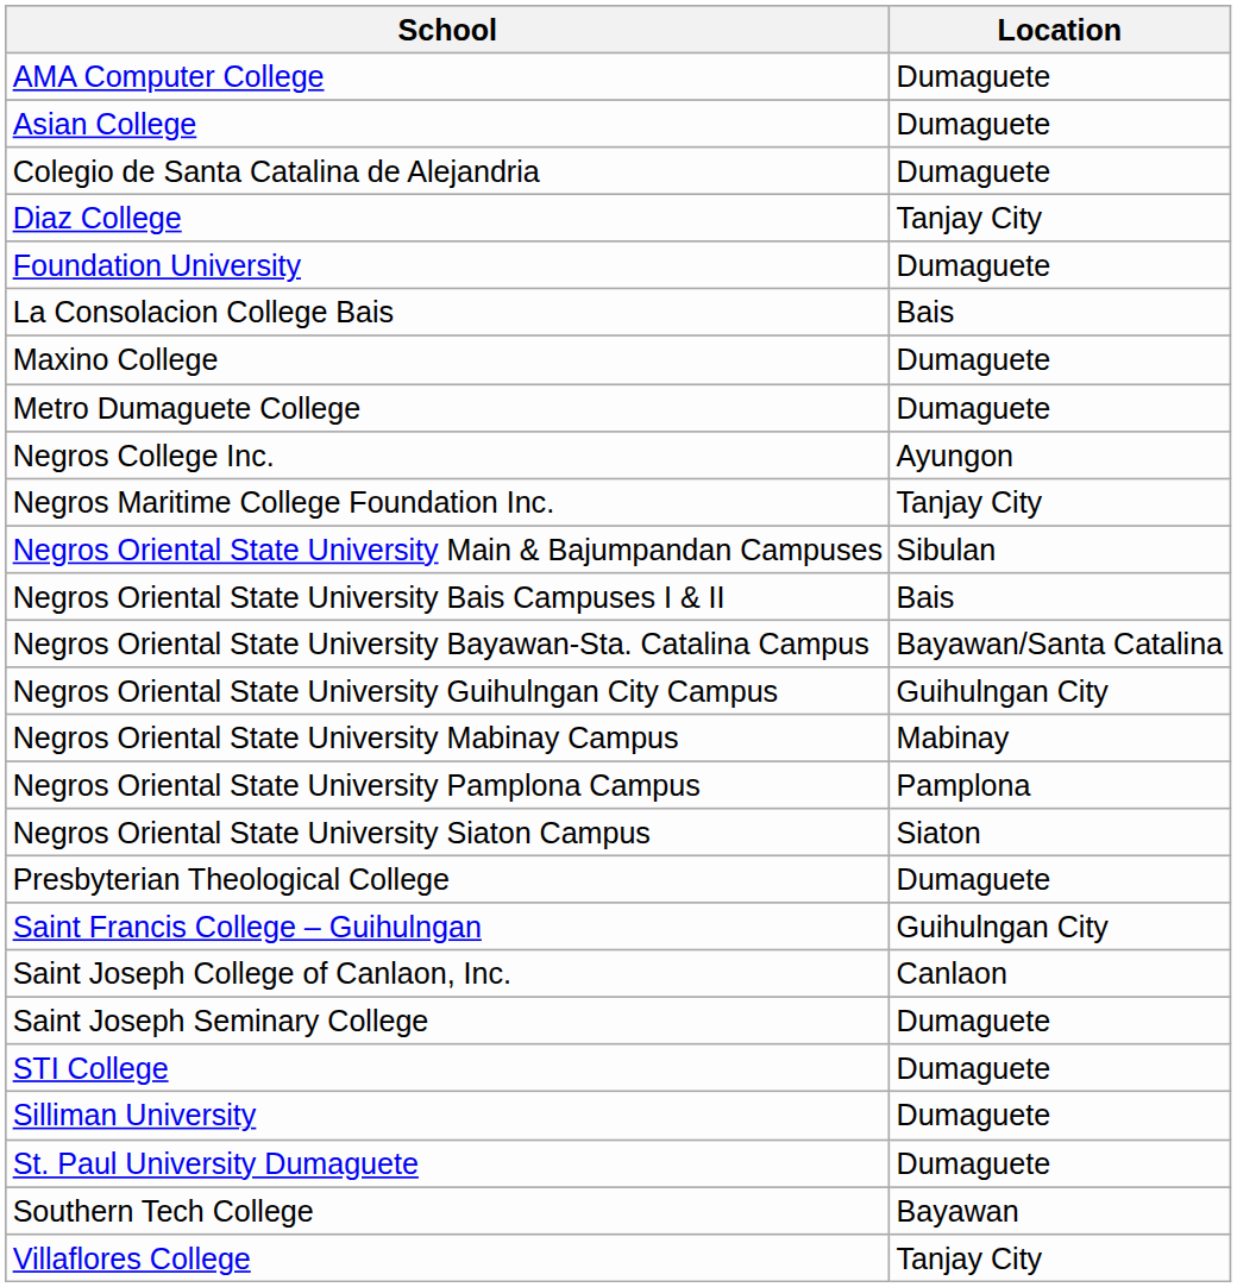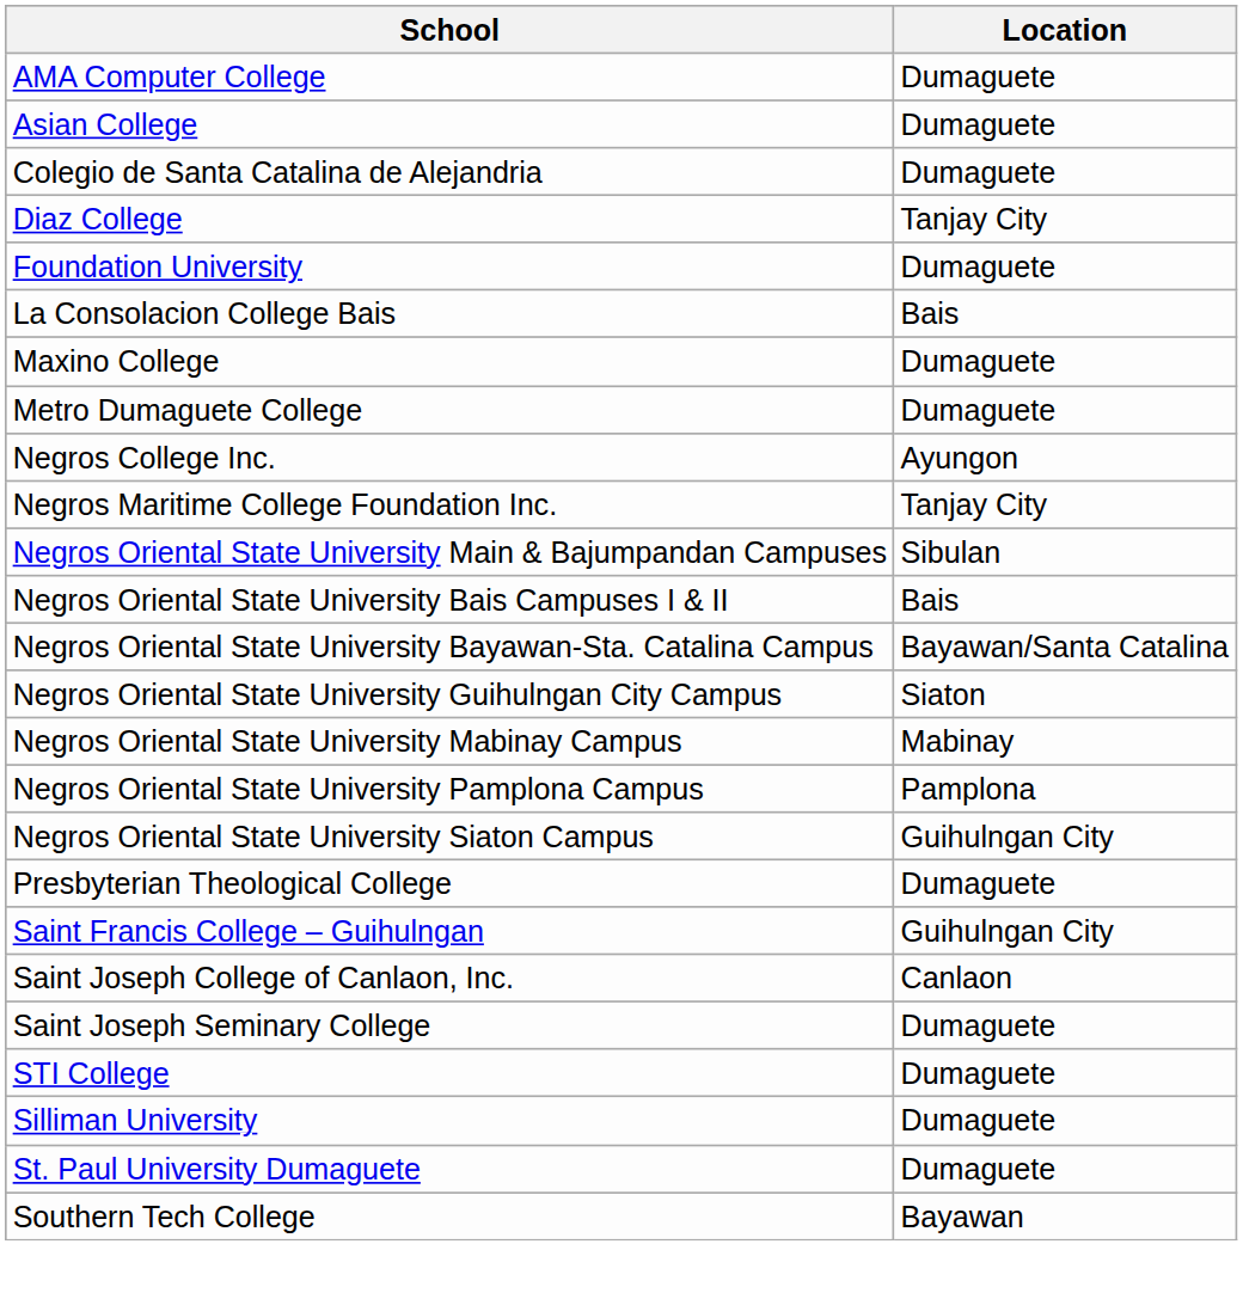 <table class="wikitable sortable" style="background-color:#FDFDFD;font-size:95%;">
 <tr>
 <th scope="col">School</th>
 <th scope="col" class="unsortable">Location</th>
 </tr>
 <tr>
 <td><a href='#'>AMA Computer College</a></td>
 <td>Dumaguete</td>
 </tr>
 <tr>
 <td><a href='#'>Asian College</a></td>
 <td>Dumaguete</td>
 </tr>
 <tr>
 <td>Colegio de Santa Catalina de Alejandria</td>
 <td>Dumaguete</td>
 </tr>
 <tr>
 <td><a href='#'>Diaz College</a></td>
 <td>Tanjay City</td>
 </tr>
 <tr>
 <td><a href='#'>Foundation University</a></td>
 <td>Dumaguete</td>
 </tr>
 <tr>
 <td>La Consolacion College Bais</td>
 <td>Bais</td>
 </tr>
 <tr>
 <td>Maxino College</td>
 <td>Dumaguete</td>
 </tr>
 <tr>
 <td>Metro Dumaguete College</td>
 <td>Dumaguete</td>
 </tr>
 <tr>
 <td>Negros College Inc.</td>
 <td>Ayungon</td>
 </tr>
 <tr>
 <td>Negros Maritime College Foundation Inc.</td>
 <td>Tanjay City</td>
 </tr>
 <tr>
 <td><a href='#'>Negros Oriental State University</a> Main & Bajumpandan Campuses</td>
 <td>Sibulan</td>
 </tr>
 <tr>
 <td>Negros Oriental State University Bais Campuses I & II</td>
 <td>Bais</td>
 </tr>
 <tr>
 <td>Negros Oriental State University Bayawan-Sta. Catalina Campus</td>
 <td>Bayawan/Santa Catalina</td>
 </tr>
 <tr>
 <td>Negros Oriental State University Guihulngan City Campus</td>
-<td>Guihulngan City</td>
+<td>Siaton</td>
 </tr>
 <tr>
 <td>Negros Oriental State University Mabinay Campus</td>
 <td>Mabinay</td>
 </tr>
 <tr>
 <td>Negros Oriental State University Pamplona Campus</td>
 <td>Pamplona</td>
 </tr>
 <tr>
 <td>Negros Oriental State University Siaton Campus</td>
-<td>Siaton</td>
+<td>Guihulngan City</td>
 </tr>
 <tr>
 <td>Presbyterian Theological College</td>
 <td>Dumaguete</td>
 </tr>
 <tr>
 <td><a href='#'>Saint Francis College – Guihulngan</a></td>
 <td>Guihulngan City</td>
 </tr>
 <tr>
 <td>Saint Joseph College of Canlaon, Inc.</td>
 <td>Canlaon</td>
 </tr>
 <tr>
 <td>Saint Joseph Seminary College</td>
 <td>Dumaguete</td>
 </tr>
 <tr>
 <td><a href='#'>STI College</a></td>
 <td>Dumaguete</td>
 </tr>
 <tr>
 <td><a href='#'>Silliman University</a></td>
 <td>Dumaguete</td>
 </tr>
 <tr>
 <td><a href='#'>St. Paul University Dumaguete</a></td>
 <td>Dumaguete</td>
 </tr>
 <tr>
 <td>Southern Tech College</td>
 <td>Bayawan</td>
 </tr>
-<tr>
-<td><a href='#'>Villaflores College</a></td>
-<td>Tanjay City</td>
-</tr>
 </table>
